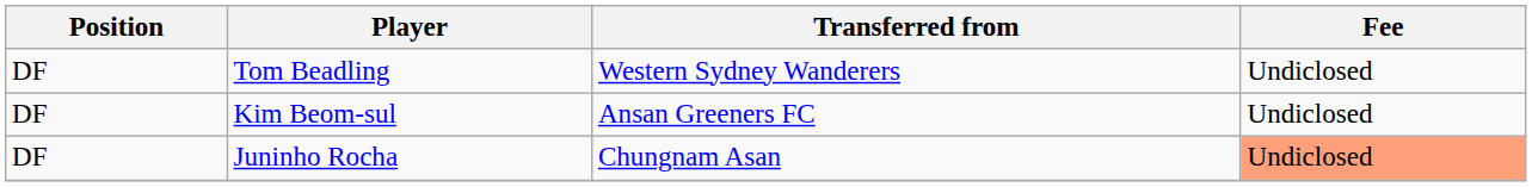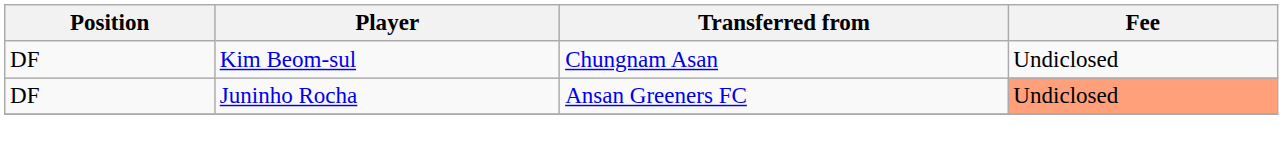 <table class="wikitable sortable" style="width:70%; text-align:center; font-size:100%; text-align:left;">
 <tr>
 <th>Position</th>
 <th>Player</th>
 <th>Transferred from</th>
 <th>Fee</th>
 </tr>
 <tr>
 <td>DF</td>
-<td> <a href='#'>Tom Beadling</a></td>
-<td> <a href='#'>Western Sydney Wanderers</a></td>
-<td>Undiclosed</td>
-</tr>
-<tr>
-<td>DF</td>
 <td> <a href='#'>Kim Beom-sul</a></td>
-<td> <a href='#'>Ansan Greeners FC</a></td>
+<td> <a href='#'>Chungnam Asan</a></td>
 <td>Undiclosed</td>
 </tr>
 <tr>
 <td>DF</td>
 <td> <a href='#'>Juninho Rocha</a></td>
-<td> <a href='#'>Chungnam Asan</a></td>
+<td> <a href='#'>Ansan Greeners FC</a></td>
 <td style="background: lightsalmon;">Undiclosed</td>
 </tr>
 <tr>
 </tr>
 </table>
